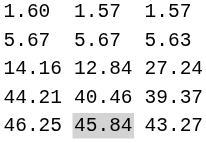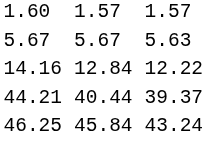 <table>
 <tr>
 <td></td>
 <td></td>
 <td>1.60</td>
 <td></td>
 <td>1.57</td>
 <td></td>
 <td>1.57</td>
 </tr>
 <tr>
 <td></td>
 <td></td>
 <td>5.67</td>
 <td></td>
 <td>5.67</td>
 <td></td>
 <td>5.63</td>
 </tr>
 <tr>
 <td></td>
 <td></td>
 <td>14.16 </td>
 <td></td>
 <td>12.84</td>
 <td></td>
-<td>27.24</td>
+<td>12.22</td>
 </tr>
 <tr>
 <td></td>
 <td></td>
 <td>44.21</td>
 <td></td>
-<td>40.46</td>
+<td>40.44</td>
 <td></td>
 <td>39.37</td>
 </tr>
 <tr>
 <td></td>
 <td></td>
 <td>46.25 </td>
 <td></td>
-<td style="background: lightgrey;">45.84</td>
+<td>45.84</td>
 <td></td>
-<td>43.27</td>
+<td>43.24</td>
 </tr>
 </table>
